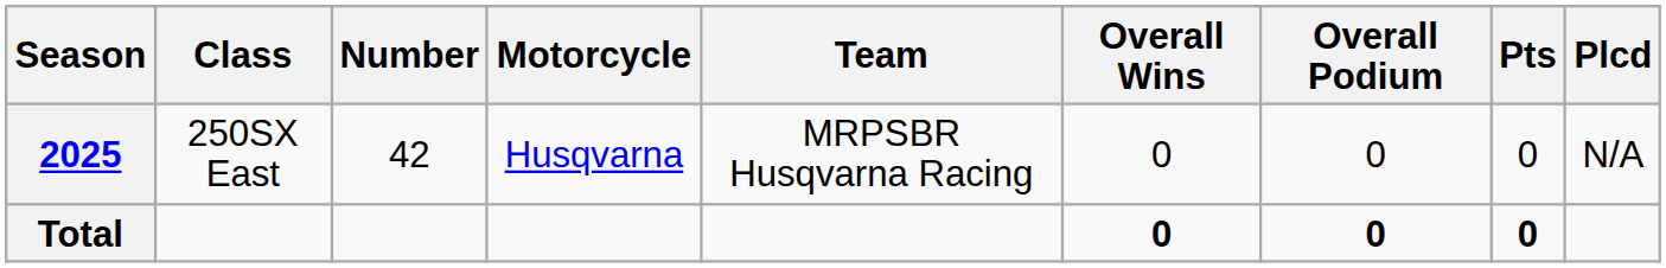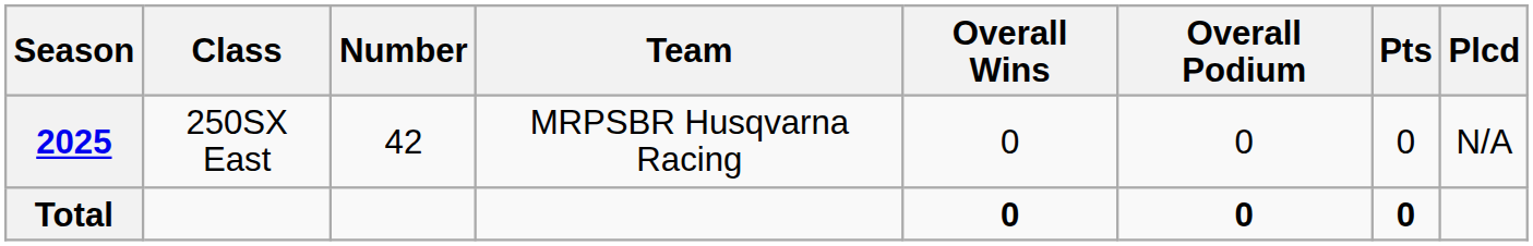 <table class="wikitable" style="font-size: 85%; text-align:center">
 <tr>
 <th>Season</th>
 <th>Class</th>
 <th>Number</th>
-<th>Motorcycle</th>
 <th>Team</th>
 <th>Overall Wins</th>
 <th>Overall Podium</th>
 <th>Pts</th>
 <th>Plcd</th>
 </tr>
 <tr>
 <th><a href='#'>2025</a></th>
 <td>250SX East</td>
 <td>42</td>
-<td><a href='#'>Husqvarna</a></td>
 <td>MRPSBR Husqvarna Racing</td>
 <td>0</td>
 <td>0</td>
 <td>0</td>
 <td>N/A</td>
 </tr>
 <tr>
 <th>Total</th>
 <td></td>
 <td></td>
 <td></td>
-<td></td>
 <td><strong>0</strong></td>
 <td><strong>0</strong></td>
 <td><strong>0</strong></td>
 <td></td>
 </tr>
 </table>
